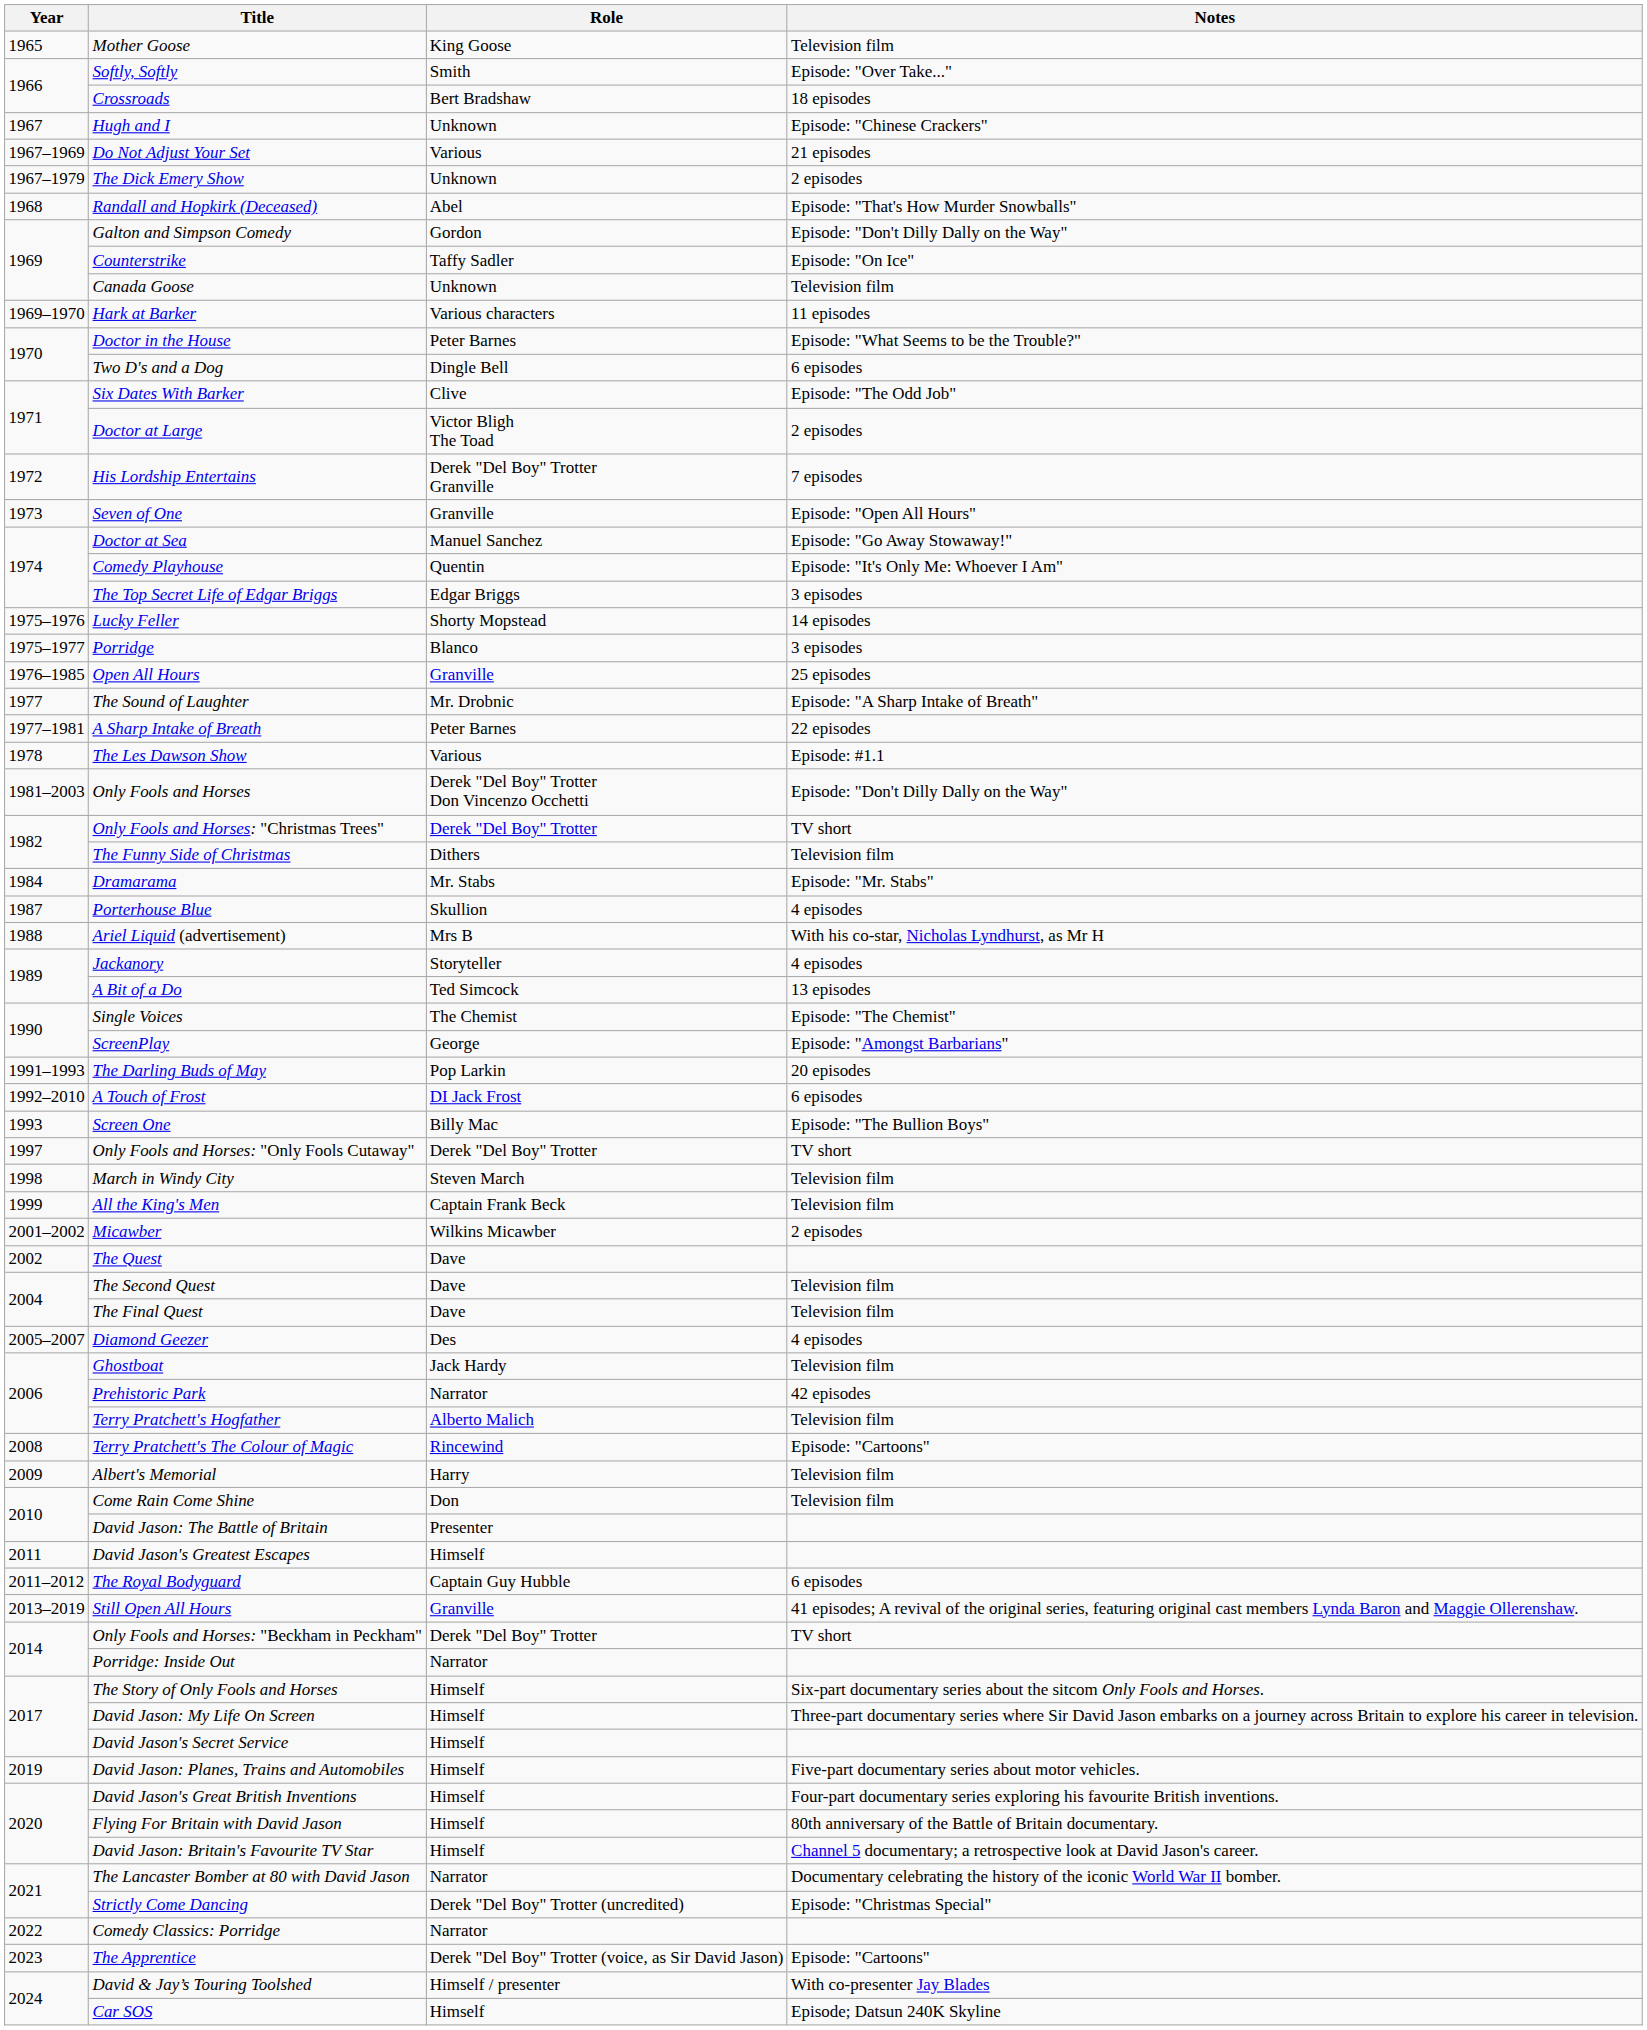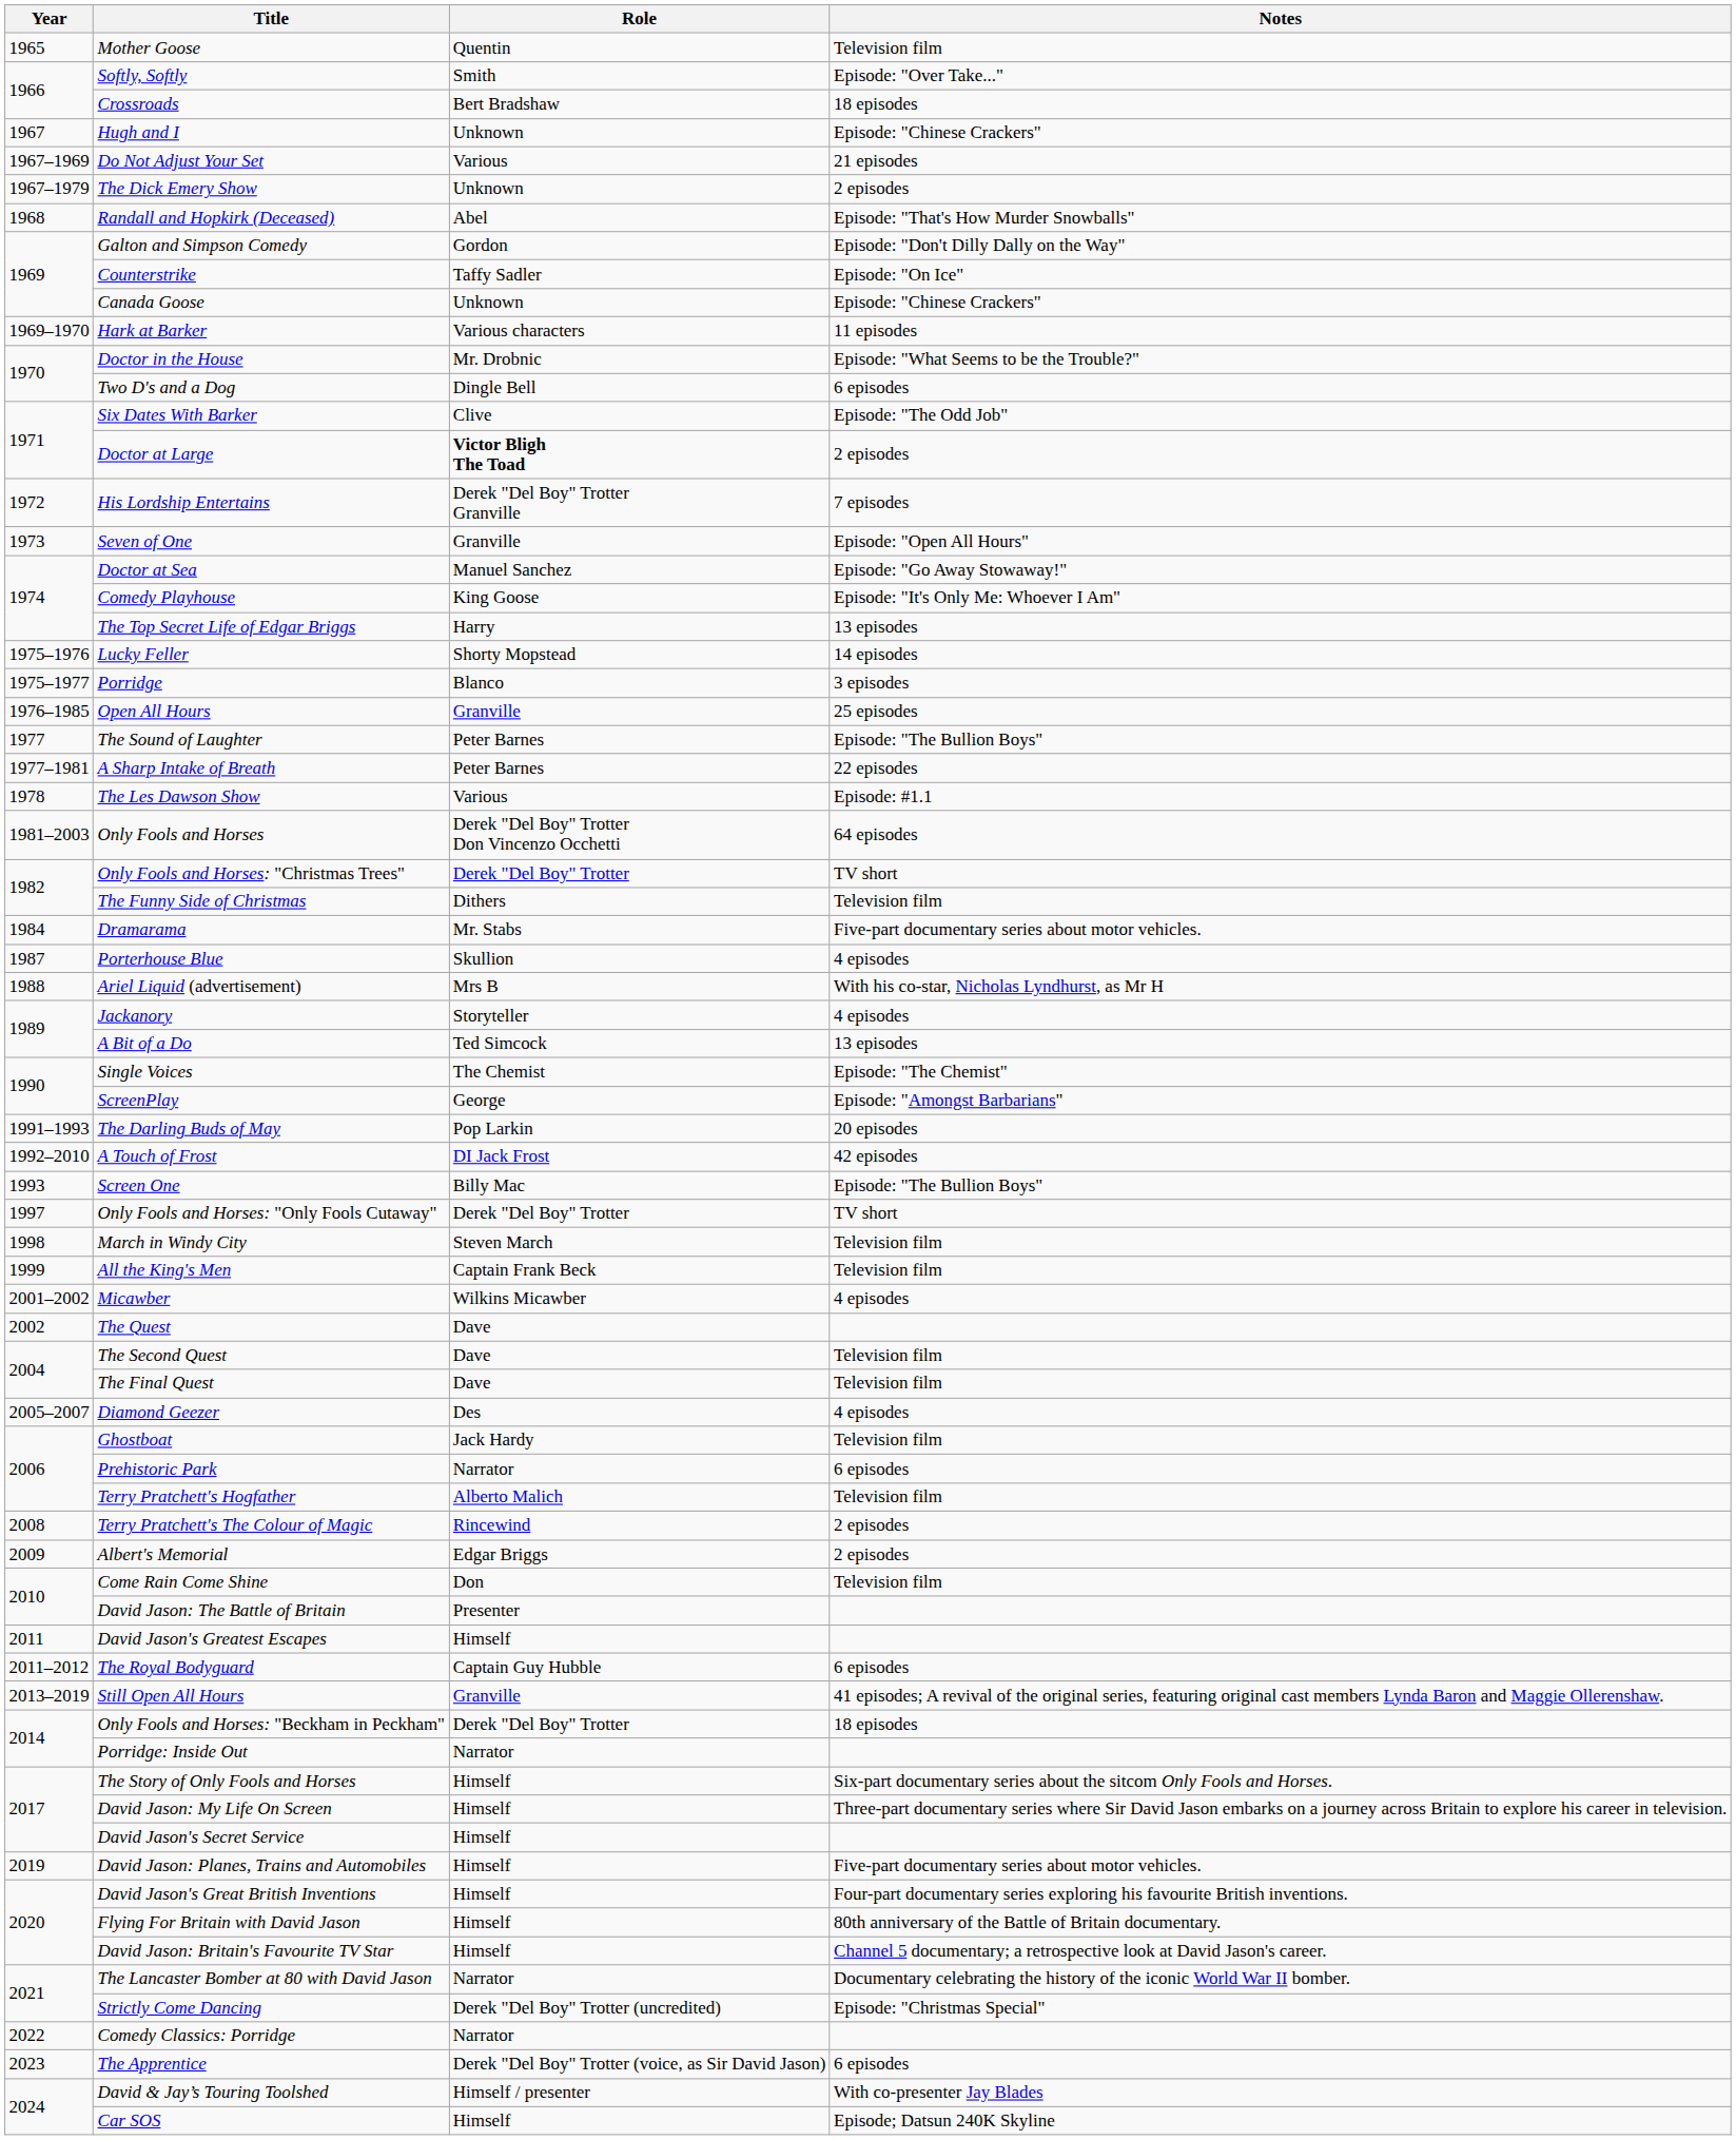 <table class = "wikitable sortable">
 <tr>
 <th>Year</th>
 <th>Title</th>
 <th>Role</th>
 <th class = "unsortable">Notes</th>
 </tr>
 <tr>
 <td>1965</td>
 <td><em>Mother Goose</em></td>
-<td>King Goose</td>
+<td>Quentin</td>
 <td>Television film</td>
 </tr>
 <tr>
 <td rowspan="2">1966</td>
 <td><em><a href='#'>Softly, Softly</a></em></td>
 <td>Smith</td>
 <td>Episode: "Over Take..."</td>
 </tr>
 <tr>
 <td><em><a href='#'>Crossroads</a></em></td>
 <td>Bert Bradshaw</td>
 <td>18 episodes</td>
 </tr>
 <tr>
 <td>1967</td>
 <td><em><a href='#'>Hugh and I</a></em></td>
 <td>Unknown</td>
 <td>Episode: "Chinese Crackers"</td>
 </tr>
 <tr>
 <td>1967–1969</td>
 <td><em><a href='#'>Do Not Adjust Your Set</a></em></td>
 <td>Various</td>
 <td>21 episodes</td>
 </tr>
 <tr>
 <td>1967–1979</td>
 <td><em><a href='#'>The Dick Emery Show</a></em></td>
 <td>Unknown</td>
 <td>2 episodes</td>
 </tr>
 <tr>
 <td>1968</td>
 <td><em><a href='#'>Randall and Hopkirk (Deceased)</a></em></td>
 <td>Abel</td>
 <td>Episode: "That's How Murder Snowballs"</td>
 </tr>
 <tr>
 <td rowspan="3">1969</td>
 <td><em>Galton and Simpson Comedy</em></td>
 <td>Gordon</td>
 <td>Episode: "Don't Dilly Dally on the Way"</td>
 </tr>
 <tr>
 <td><em><a href='#'>Counterstrike</a></em></td>
 <td>Taffy Sadler</td>
 <td>Episode: "On Ice"</td>
 </tr>
 <tr>
 <td><em>Canada Goose</em></td>
 <td>Unknown</td>
-<td>Television film</td>
+<td>Episode: "Chinese Crackers"</td>
 </tr>
 <tr>
 <td>1969–1970</td>
 <td><em><a href='#'>Hark at Barker</a></em></td>
 <td>Various characters</td>
 <td>11 episodes</td>
 </tr>
 <tr>
 <td rowspan="2">1970</td>
 <td><em><a href='#'>Doctor in the House</a></em></td>
-<td>Peter Barnes</td>
+<td>Mr. Drobnic</td>
 <td>Episode: "What Seems to be the Trouble?"</td>
 </tr>
 <tr>
 <td><em>Two D's and a Dog</em></td>
 <td>Dingle Bell</td>
 <td>6 episodes</td>
 </tr>
 <tr>
 <td rowspan="2">1971</td>
 <td><em><a href='#'>Six Dates With Barker</a></em></td>
 <td>Clive</td>
 <td>Episode: "The Odd Job"</td>
 </tr>
 <tr>
 <td><em><a href='#'>Doctor at Large</a></em></td>
-<td>Victor Bligh<br>The Toad</td>
+<td><strong>Victor Bligh<br>The Toad</strong></td>
 <td>2 episodes</td>
 </tr>
 <tr>
 <td>1972</td>
 <td><em><a href='#'>His Lordship Entertains</a></em></td>
 <td>Derek "Del Boy" Trotter<br>Granville</td>
 <td>7 episodes</td>
 </tr>
 <tr>
 <td>1973</td>
 <td><em><a href='#'>Seven of One</a></em></td>
 <td>Granville</td>
 <td>Episode: "Open All Hours"</td>
 </tr>
 <tr>
 <td rowspan="3">1974</td>
 <td><em><a href='#'>Doctor at Sea</a></em></td>
 <td>Manuel Sanchez</td>
 <td>Episode: "Go Away Stowaway!"</td>
 </tr>
 <tr>
 <td><em><a href='#'>Comedy Playhouse</a></em></td>
-<td>Quentin</td>
+<td>King Goose</td>
 <td>Episode: "It's Only Me: Whoever I Am"</td>
 </tr>
 <tr>
 <td><em><a href='#'>The Top Secret Life of Edgar Briggs</a></em></td>
-<td>Edgar Briggs</td>
-<td>3 episodes</td>
+<td>Harry</td>
+<td>13 episodes</td>
 </tr>
 <tr>
 <td>1975–1976</td>
 <td><em><a href='#'>Lucky Feller</a></em></td>
 <td>Shorty Mopstead</td>
 <td>14 episodes</td>
 </tr>
 <tr>
 <td>1975–1977</td>
 <td><em><a href='#'>Porridge</a></em></td>
 <td>Blanco</td>
 <td>3 episodes</td>
 </tr>
 <tr>
 <td>1976–1985</td>
 <td><em><a href='#'>Open All Hours</a></em></td>
 <td><a href='#'>Granville</a></td>
 <td>25 episodes</td>
 </tr>
 <tr>
 <td>1977</td>
 <td><em>The Sound of Laughter</em></td>
-<td>Mr. Drobnic</td>
-<td>Episode: "A Sharp Intake of Breath"</td>
+<td>Peter Barnes</td>
+<td>Episode: "The Bullion Boys"</td>
 </tr>
 <tr>
 <td>1977–1981</td>
 <td><em><a href='#'>A Sharp Intake of Breath</a></em></td>
 <td>Peter Barnes</td>
 <td>22 episodes</td>
 </tr>
 <tr>
 <td>1978</td>
 <td><em><a href='#'>The Les Dawson Show</a></em></td>
 <td>Various</td>
 <td>Episode: #1.1</td>
 </tr>
 <tr>
 <td>1981–2003</td>
 <td><em>Only Fools and Horses</em></td>
 <td>Derek "Del Boy" Trotter<br>Don Vincenzo Occhetti</td>
-<td>Episode: "Don't Dilly Dally on the Way"</td>
+<td>64 episodes</td>
 </tr>
 <tr>
 <td rowspan="2">1982</td>
 <td><em><a href='#'>Only Fools and Horses</a>:</em> "Christmas Trees"</td>
 <td><a href='#'>Derek "Del Boy" Trotter</a></td>
 <td>TV short</td>
 </tr>
 <tr>
 <td><em><a href='#'>The Funny Side of Christmas</a></em></td>
 <td>Dithers</td>
 <td>Television film</td>
 </tr>
 <tr>
 <td>1984</td>
 <td><em><a href='#'>Dramarama</a></em></td>
 <td>Mr. Stabs</td>
-<td>Episode: "Mr. Stabs"</td>
+<td>Five-part documentary series about motor vehicles.</td>
 </tr>
 <tr>
 <td>1987</td>
 <td><em><a href='#'>Porterhouse Blue</a></em></td>
 <td>Skullion</td>
 <td>4 episodes</td>
 </tr>
 <tr>
 <td>1988</td>
 <td><em><a href='#'>Ariel Liquid</a></em> (advertisement)</td>
 <td>Mrs B</td>
 <td>With his co-star, <a href='#'>Nicholas Lyndhurst</a>, as Mr H</td>
 </tr>
 <tr>
 <td rowspan="2">1989</td>
 <td><em><a href='#'>Jackanory</a></em></td>
 <td>Storyteller</td>
 <td>4 episodes</td>
 </tr>
 <tr>
 <td><em><a href='#'>A Bit of a Do</a></em></td>
 <td>Ted Simcock</td>
 <td>13 episodes</td>
 </tr>
 <tr>
 <td rowspan="2">1990</td>
 <td><em>Single Voices</em></td>
 <td>The Chemist</td>
 <td>Episode: "The Chemist"</td>
 </tr>
 <tr>
 <td><em><a href='#'>ScreenPlay</a></em></td>
 <td>George</td>
 <td>Episode: "<a href='#'>Amongst Barbarians</a>"</td>
 </tr>
 <tr>
 <td>1991–1993</td>
 <td><em><a href='#'>The Darling Buds of May</a></em></td>
 <td>Pop Larkin</td>
 <td>20 episodes</td>
 </tr>
 <tr>
 <td>1992–2010</td>
 <td><em><a href='#'>A Touch of Frost</a></em></td>
 <td><a href='#'>DI Jack Frost</a></td>
-<td>6 episodes</td>
+<td>42 episodes</td>
 </tr>
 <tr>
 <td>1993</td>
 <td><em><a href='#'>Screen One</a></em></td>
 <td>Billy Mac</td>
 <td>Episode: "The Bullion Boys"</td>
 </tr>
 <tr>
 <td>1997</td>
 <td><em>Only Fools and Horses:</em> "Only Fools Cutaway"</td>
 <td>Derek "Del Boy" Trotter</td>
 <td>TV short</td>
 </tr>
 <tr>
 <td>1998</td>
 <td><em>March in Windy City</em></td>
 <td>Steven March</td>
 <td>Television film</td>
 </tr>
 <tr>
 <td>1999</td>
 <td><em><a href='#'>All the King's Men</a></em></td>
 <td>Captain Frank Beck</td>
 <td>Television film</td>
 </tr>
 <tr>
 <td>2001–2002</td>
 <td><em><a href='#'>Micawber</a></em></td>
 <td>Wilkins Micawber</td>
-<td>2 episodes</td>
+<td>4 episodes</td>
 </tr>
 <tr>
 <td>2002</td>
 <td><em><a href='#'>The Quest</a></em></td>
 <td>Dave</td>
 <td></td>
 </tr>
 <tr>
 <td rowspan="2">2004</td>
 <td><em>The Second Quest</em></td>
 <td>Dave</td>
 <td>Television film</td>
 </tr>
 <tr>
 <td><em>The Final Quest</em></td>
 <td>Dave</td>
 <td>Television film</td>
 </tr>
 <tr>
 <td>2005–2007</td>
 <td><em><a href='#'>Diamond Geezer</a></em></td>
 <td>Des</td>
 <td>4 episodes</td>
 </tr>
 <tr>
 <td rowspan="3">2006</td>
 <td><em><a href='#'>Ghostboat</a></em></td>
 <td>Jack Hardy</td>
 <td>Television film</td>
 </tr>
 <tr>
 <td><em><a href='#'>Prehistoric Park</a></em></td>
 <td>Narrator</td>
-<td>42 episodes</td>
+<td>6 episodes</td>
 </tr>
 <tr>
 <td><em><a href='#'>Terry Pratchett's Hogfather</a></em></td>
 <td><a href='#'>Alberto Malich</a></td>
 <td>Television film</td>
 </tr>
 <tr>
 <td>2008</td>
 <td><em><a href='#'>Terry Pratchett's The Colour of Magic</a></em></td>
 <td><a href='#'>Rincewind</a></td>
-<td>Episode: "Cartoons"</td>
+<td>2 episodes</td>
 </tr>
 <tr>
 <td>2009</td>
 <td><em>Albert's Memorial</em></td>
-<td>Harry</td>
-<td>Television film</td>
+<td>Edgar Briggs</td>
+<td>2 episodes</td>
 </tr>
 <tr>
 <td rowspan="2">2010</td>
 <td><em>Come Rain Come Shine</em></td>
 <td>Don</td>
 <td>Television film</td>
 </tr>
 <tr>
 <td><em>David Jason: The Battle of Britain</em></td>
 <td>Presenter</td>
 <td></td>
 </tr>
 <tr>
 <td>2011</td>
 <td><em>David Jason's Greatest Escapes</em></td>
 <td>Himself</td>
 <td></td>
 </tr>
 <tr>
 <td>2011–2012</td>
 <td><em><a href='#'>The Royal Bodyguard</a></em></td>
 <td>Captain Guy Hubble</td>
 <td>6 episodes</td>
 </tr>
 <tr>
 <td>2013–2019</td>
 <td><em><a href='#'>Still Open All Hours</a></em></td>
 <td><a href='#'>Granville</a></td>
 <td>41 episodes; A revival of the original series, featuring original cast members <a href='#'>Lynda Baron</a> and <a href='#'>Maggie Ollerenshaw</a>.</td>
 </tr>
 <tr>
 <td rowspan="2">2014</td>
 <td><em>Only Fools and Horses:</em> "Beckham in Peckham"</td>
 <td>Derek "Del Boy" Trotter</td>
-<td>TV short</td>
+<td>18 episodes</td>
 </tr>
 <tr>
 <td><em>Porridge: Inside Out</em></td>
 <td>Narrator</td>
 <td></td>
 </tr>
 <tr>
 <td rowspan="3">2017</td>
 <td><em>The Story of Only Fools and Horses</em></td>
 <td>Himself</td>
 <td>Six-part documentary series about the sitcom <em>Only Fools and Horses</em>.</td>
 </tr>
 <tr>
 <td><em>David Jason: My Life On Screen</em></td>
 <td>Himself</td>
 <td>Three-part documentary series where Sir David Jason embarks on a journey across Britain to explore his career in television.</td>
 </tr>
 <tr>
 <td><em>David Jason's Secret Service</em></td>
 <td>Himself</td>
 <td></td>
 </tr>
 <tr>
 <td>2019</td>
 <td><em>David Jason: Planes, Trains and Automobiles</em></td>
 <td>Himself</td>
 <td>Five-part documentary series about motor vehicles.</td>
 </tr>
 <tr>
 <td rowspan="3">2020</td>
 <td><em>David Jason's Great British Inventions</em></td>
 <td>Himself</td>
 <td>Four-part documentary series exploring his favourite British inventions.</td>
 </tr>
 <tr>
 <td><em>Flying For Britain with David Jason</em></td>
 <td>Himself</td>
 <td>80th anniversary of the Battle of Britain documentary.</td>
 </tr>
 <tr>
 <td><em>David Jason: Britain's Favourite TV Star</em></td>
 <td>Himself</td>
 <td><a href='#'>Channel 5</a> documentary; a retrospective look at David Jason's career.</td>
 </tr>
 <tr>
 <td rowspan="2">2021</td>
 <td><em>The Lancaster Bomber at 80 with David Jason</em></td>
 <td>Narrator</td>
 <td>Documentary celebrating the history of the iconic <a href='#'>World War II</a> bomber.</td>
 </tr>
 <tr>
 <td><em><a href='#'>Strictly Come Dancing</a></em></td>
 <td>Derek "Del Boy" Trotter (uncredited)</td>
 <td>Episode: "Christmas Special"</td>
 </tr>
 <tr>
 <td>2022</td>
 <td><em>Comedy Classics: Porridge</em></td>
 <td>Narrator</td>
 <td></td>
 </tr>
 <tr>
 <td>2023</td>
 <td><em><a href='#'>The Apprentice</a></em></td>
 <td>Derek "Del Boy" Trotter (voice, as Sir David Jason)</td>
-<td>Episode: "Cartoons"</td>
+<td>6 episodes</td>
 </tr>
 <tr>
 <td rowspan="2">2024</td>
 <td><em>David & Jay’s Touring Toolshed</em></td>
 <td>Himself / presenter</td>
 <td>With co-presenter <a href='#'>Jay Blades</a></td>
 </tr>
 <tr>
 <td><em><a href='#'>Car SOS</a></em></td>
 <td>Himself</td>
 <td>Episode; Datsun 240K Skyline</td>
 </tr>
 </table>
